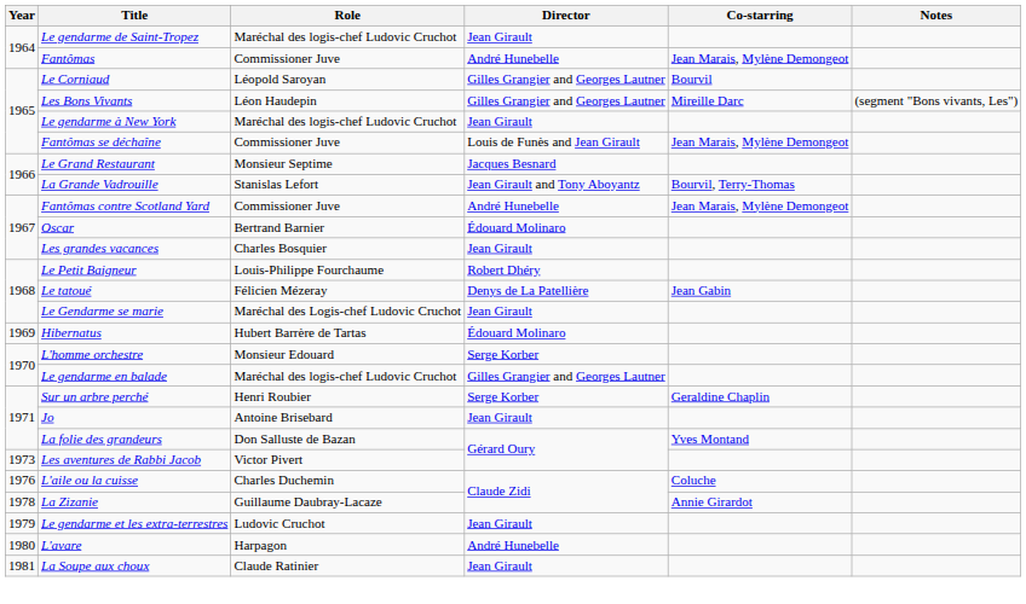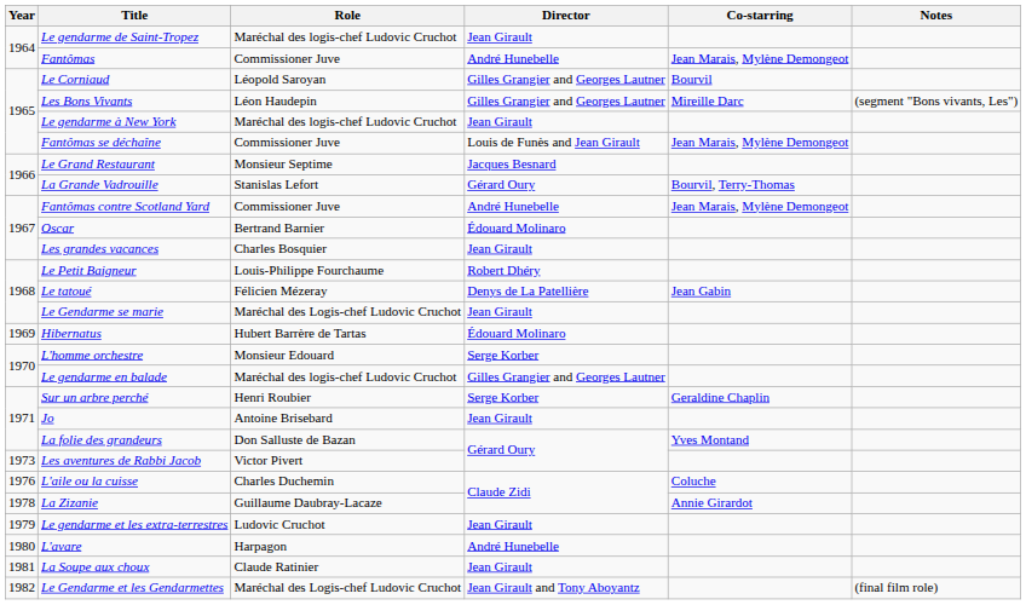 <table class="wikitable sortable">
 <tr>
 <th>Year</th>
 <th>Title</th>
 <th>Role</th>
 <th>Director</th>
 <th>Co-starring</th>
 <th>Notes</th>
 </tr>
 <tr>
 <td rowspan=2>1964</td>
 <td><em><a href='#'>Le gendarme de Saint-Tropez</a></em></td>
 <td>Maréchal des logis-chef Ludovic Cruchot</td>
 <td><a href='#'>Jean Girault</a></td>
 <td></td>
 <td></td>
 </tr>
 <tr>
 <td><em><a href='#'>Fantômas</a></em></td>
 <td>Commissioner Juve</td>
 <td><a href='#'>André Hunebelle</a></td>
 <td><a href='#'>Jean Marais</a>, <a href='#'>Mylène Demongeot</a></td>
 <td></td>
 </tr>
 <tr>
 <td rowspan=4>1965</td>
 <td><em><a href='#'>Le Corniaud</a></em></td>
 <td>Léopold Saroyan</td>
 <td><a href='#'>Gilles Grangier</a> and <a href='#'>Georges Lautner</a></td>
 <td><a href='#'>Bourvil</a></td>
 <td></td>
 </tr>
 <tr>
 <td><em><a href='#'>Les Bons Vivants</a></em></td>
 <td>Léon Haudepin</td>
 <td><a href='#'>Gilles Grangier</a> and <a href='#'>Georges Lautner</a></td>
 <td><a href='#'>Mireille Darc</a></td>
 <td>(segment "Bons vivants, Les")</td>
 </tr>
 <tr>
 <td><em><a href='#'>Le gendarme à New York</a></em></td>
 <td>Maréchal des logis-chef Ludovic Cruchot</td>
 <td><a href='#'>Jean Girault</a></td>
 <td></td>
 <td></td>
 </tr>
 <tr>
 <td><em><a href='#'>Fantômas se déchaîne</a></em></td>
 <td>Commissioner Juve</td>
 <td>Louis de Funès and <a href='#'>Jean Girault</a></td>
 <td><a href='#'>Jean Marais</a>, <a href='#'>Mylène Demongeot</a></td>
 <td></td>
 </tr>
 <tr>
 <td rowspan=2>1966</td>
 <td><em><a href='#'>Le Grand Restaurant</a></em></td>
 <td>Monsieur Septime</td>
 <td><a href='#'>Jacques Besnard</a></td>
 <td></td>
 <td></td>
 </tr>
 <tr>
 <td><em><a href='#'>La Grande Vadrouille</a></em></td>
 <td>Stanislas Lefort</td>
-<td><a href='#'>Jean Girault</a> and <a href='#'>Tony Aboyantz</a></td>
+<td><a href='#'>Gérard Oury</a></td>
 <td><a href='#'>Bourvil</a>, <a href='#'>Terry-Thomas</a></td>
 <td></td>
 </tr>
 <tr>
 <td rowspan=3>1967</td>
 <td><em><a href='#'>Fantômas contre Scotland Yard</a></em></td>
 <td>Commissioner Juve</td>
 <td><a href='#'>André Hunebelle</a></td>
 <td><a href='#'>Jean Marais</a>, <a href='#'>Mylène Demongeot</a></td>
 <td></td>
 </tr>
 <tr>
 <td><em><a href='#'>Oscar</a></em></td>
 <td>Bertrand Barnier</td>
 <td><a href='#'>Édouard Molinaro</a></td>
 <td></td>
 <td></td>
 </tr>
 <tr>
 <td><em><a href='#'>Les grandes vacances</a></em></td>
 <td>Charles Bosquier</td>
 <td><a href='#'>Jean Girault</a></td>
 <td></td>
 <td></td>
 </tr>
 <tr>
 <td rowspan=3>1968</td>
 <td><em><a href='#'>Le Petit Baigneur</a></em></td>
 <td>Louis-Philippe Fourchaume</td>
 <td><a href='#'>Robert Dhéry</a></td>
 <td></td>
 <td></td>
 </tr>
 <tr>
 <td><em><a href='#'>Le tatoué</a></em></td>
 <td>Félicien Mézeray</td>
 <td><a href='#'>Denys de La Patellière</a></td>
 <td><a href='#'>Jean Gabin</a></td>
 <td></td>
 </tr>
 <tr>
 <td><em><a href='#'>Le Gendarme se marie</a></em></td>
 <td>Maréchal des Logis-chef Ludovic Cruchot</td>
 <td><a href='#'>Jean Girault</a></td>
 <td></td>
 <td></td>
 </tr>
 <tr>
 <td>1969</td>
 <td><em><a href='#'>Hibernatus</a></em></td>
 <td>Hubert Barrère de Tartas</td>
 <td><a href='#'>Édouard Molinaro</a></td>
 <td></td>
 <td></td>
 </tr>
 <tr>
 <td rowspan=2>1970</td>
 <td><em><a href='#'>L'homme orchestre</a></em></td>
 <td>Monsieur Edouard</td>
 <td><a href='#'>Serge Korber</a></td>
 <td></td>
 <td></td>
 </tr>
 <tr>
 <td><em><a href='#'>Le gendarme en balade</a></em></td>
 <td>Maréchal des logis-chef Ludovic Cruchot</td>
 <td><a href='#'>Gilles Grangier</a> and <a href='#'>Georges Lautner</a></td>
 <td></td>
 <td></td>
 </tr>
 <tr>
 <td rowspan=3>1971</td>
 <td><em><a href='#'>Sur un arbre perché</a></em></td>
 <td>Henri Roubier</td>
 <td><a href='#'>Serge Korber</a></td>
 <td><a href='#'>Geraldine Chaplin</a></td>
 <td></td>
 </tr>
 <tr>
 <td><em><a href='#'>Jo</a></em></td>
 <td>Antoine Brisebard</td>
 <td><a href='#'>Jean Girault</a></td>
 <td></td>
 <td></td>
 </tr>
 <tr>
 <td><em><a href='#'>La folie des grandeurs</a></em></td>
 <td>Don Salluste de Bazan</td>
 <td rowspan=2><a href='#'>Gérard Oury</a></td>
 <td><a href='#'>Yves Montand</a></td>
 <td></td>
 </tr>
 <tr>
 <td>1973</td>
 <td><em><a href='#'>Les aventures de Rabbi Jacob</a></em></td>
 <td>Victor Pivert</td>
 <td></td>
 <td></td>
 </tr>
 <tr>
 <td>1976</td>
 <td><em><a href='#'>L'aile ou la cuisse</a></em></td>
 <td>Charles Duchemin</td>
 <td rowspan=2><a href='#'>Claude Zidi</a></td>
 <td><a href='#'>Coluche</a></td>
 <td></td>
 </tr>
 <tr>
 <td>1978</td>
 <td><em><a href='#'>La Zizanie</a></em></td>
 <td>Guillaume Daubray-Lacaze</td>
 <td><a href='#'>Annie Girardot</a></td>
 <td></td>
 </tr>
 <tr>
 <td>1979</td>
 <td><em><a href='#'>Le gendarme et les extra-terrestres</a></em></td>
 <td>Ludovic Cruchot</td>
 <td><a href='#'>Jean Girault</a></td>
 <td></td>
 <td></td>
 </tr>
 <tr>
 <td>1980</td>
 <td><em><a href='#'>L'avare</a></em></td>
 <td>Harpagon</td>
 <td><a href='#'>André Hunebelle</a></td>
 <td></td>
 <td></td>
 </tr>
 <tr>
 <td>1981</td>
 <td><em><a href='#'>La Soupe aux choux</a></em></td>
 <td>Claude Ratinier</td>
 <td><a href='#'>Jean Girault</a></td>
 <td></td>
 <td></td>
 </tr>
+<tr>
+<td>1982</td>
+<td><em><a href='#'>Le Gendarme et les Gendarmettes</a></em></td>
+<td>Maréchal des Logis-chef Ludovic Cruchot</td>
+<td><a href='#'>Jean Girault</a> and <a href='#'>Tony Aboyantz</a></td>
+<td></td>
+<td>(final film role)</td>
+</tr>
 </table>
